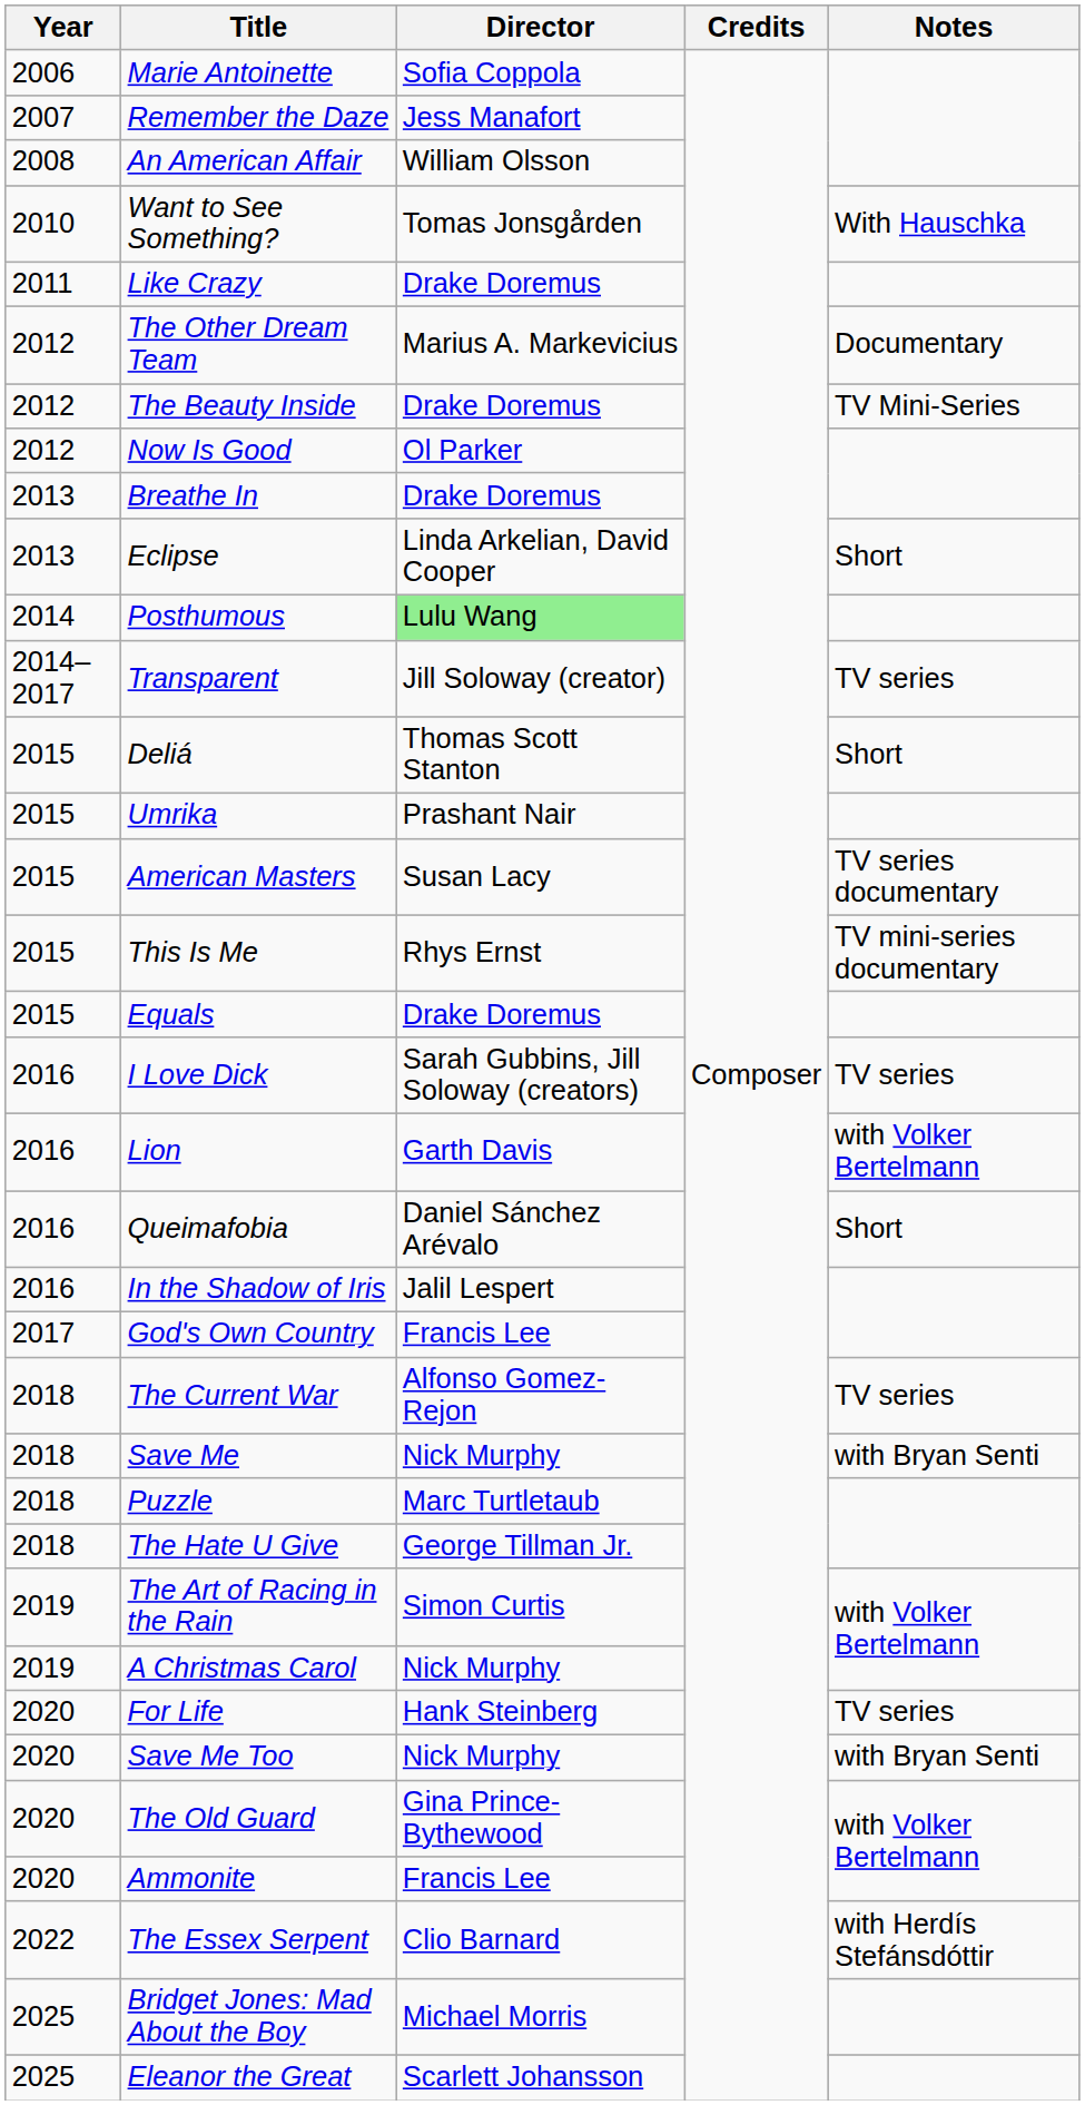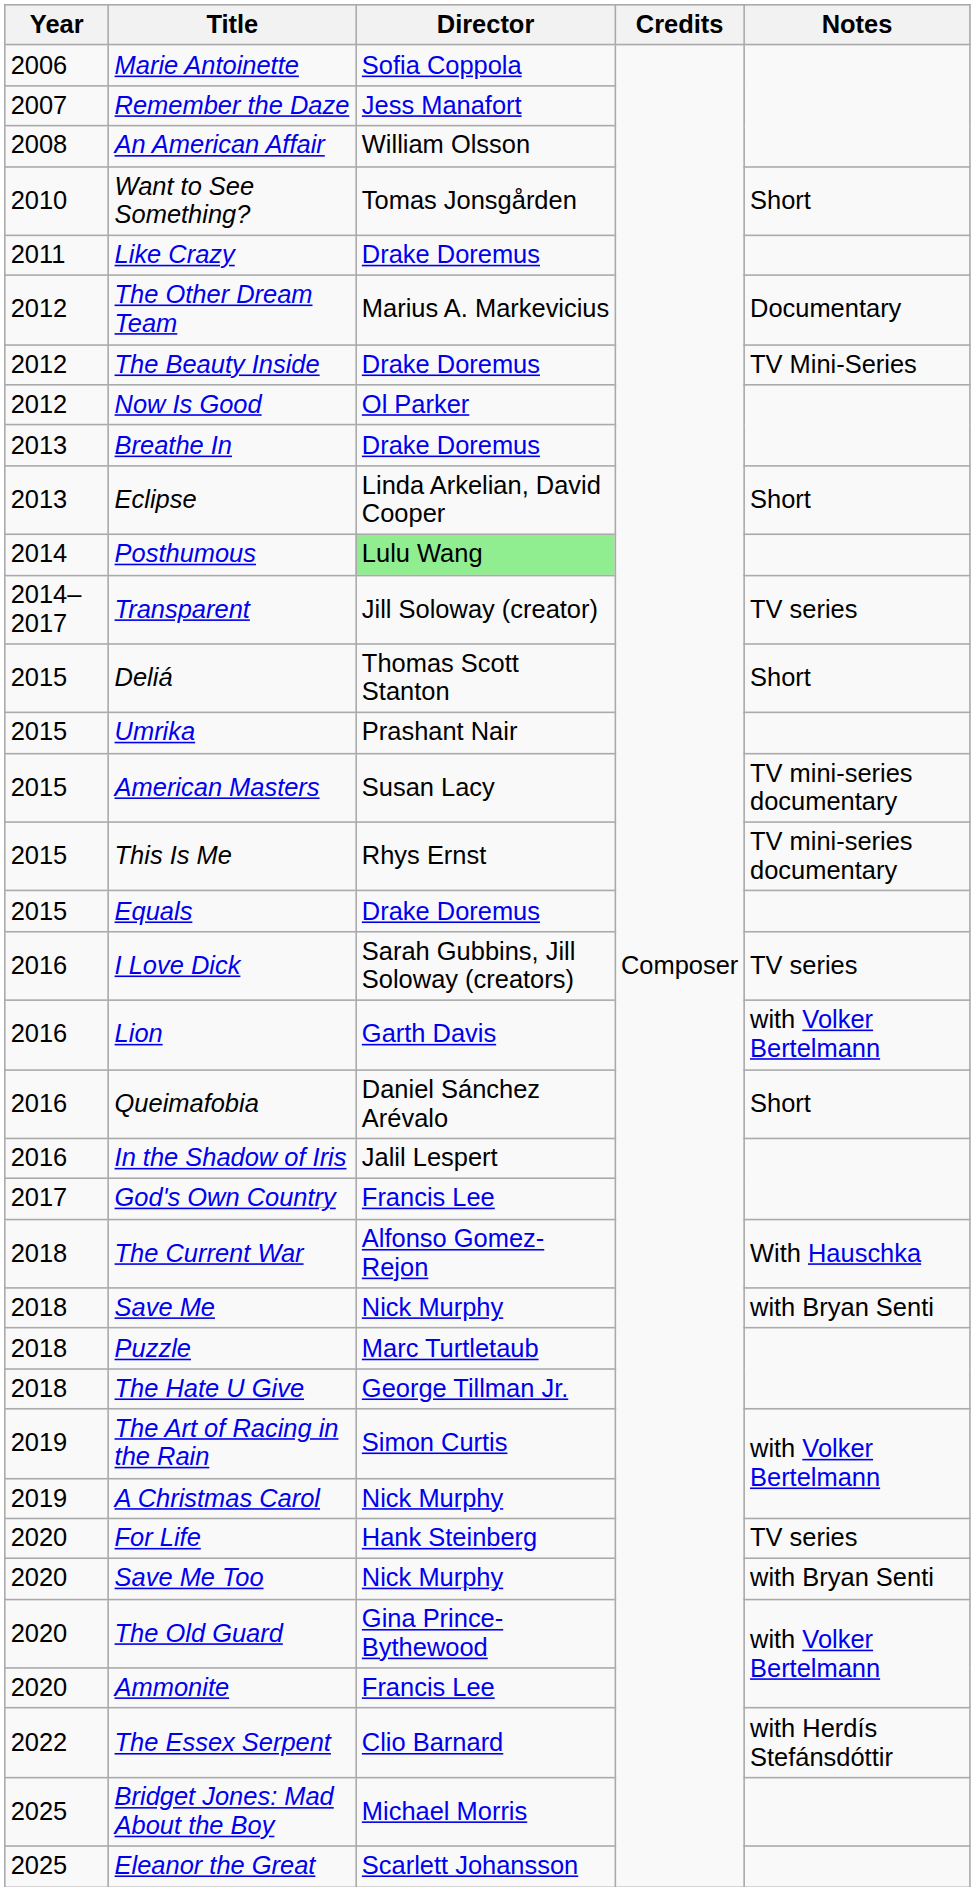 <table class="wikitable sortable">
 <tr>
 <th>Year</th>
 <th>Title</th>
 <th>Director</th>
 <th>Credits</th>
 <th>Notes</th>
 </tr>
 <tr>
 <td>2006</td>
 <td><em><a href='#'>Marie Antoinette</a></em></td>
 <td><a href='#'>Sofia Coppola</a></td>
 <td rowspan="35">Composer</td>
 <td rowspan="3"></td>
 </tr>
 <tr>
 <td>2007</td>
 <td><em><a href='#'>Remember the Daze</a></em></td>
 <td><a href='#'>Jess Manafort</a></td>
 </tr>
 <tr>
 <td>2008</td>
 <td><em><a href='#'>An American Affair</a></em></td>
 <td>William Olsson</td>
 </tr>
 <tr>
 <td>2010</td>
 <td><em>Want to See Something?</em></td>
 <td>Tomas Jonsgården</td>
-<td>With <a href='#'>Hauschka</a></td>
+<td>Short</td>
 </tr>
 <tr>
 <td>2011</td>
 <td><em><a href='#'>Like Crazy</a></em></td>
 <td><a href='#'>Drake Doremus</a></td>
 <td></td>
 </tr>
 <tr>
 <td>2012</td>
 <td><em><a href='#'>The Other Dream Team</a></em></td>
 <td>Marius A. Markevicius</td>
 <td>Documentary</td>
 </tr>
 <tr>
 <td>2012</td>
 <td><em><a href='#'>The Beauty Inside</a></em></td>
 <td><a href='#'>Drake Doremus</a></td>
 <td>TV Mini-Series</td>
 </tr>
 <tr>
 <td>2012</td>
 <td><em><a href='#'>Now Is Good</a></em></td>
 <td><a href='#'>Ol Parker</a></td>
 <td rowspan="2"></td>
 </tr>
 <tr>
 <td>2013</td>
 <td><em><a href='#'>Breathe In</a></em></td>
 <td><a href='#'>Drake Doremus</a></td>
 </tr>
 <tr>
 <td>2013</td>
 <td><em>Eclipse</em></td>
 <td>Linda Arkelian, David Cooper</td>
 <td>Short</td>
 </tr>
 <tr>
 <td>2014</td>
 <td><em><a href='#'>Posthumous</a></em></td>
 <td style="background: lightgreen;">Lulu Wang</td>
 <td></td>
 </tr>
 <tr>
 <td>2014–2017</td>
 <td><em><a href='#'>Transparent</a></em></td>
 <td>Jill Soloway (creator)</td>
 <td>TV series</td>
 </tr>
 <tr>
 <td>2015</td>
 <td><em>Deliá</em></td>
 <td>Thomas Scott Stanton</td>
 <td>Short</td>
 </tr>
 <tr>
 <td>2015</td>
 <td><em><a href='#'>Umrika</a></em></td>
 <td>Prashant Nair</td>
 <td></td>
 </tr>
 <tr>
 <td>2015</td>
 <td><em><a href='#'>American Masters</a></em></td>
 <td>Susan Lacy</td>
-<td>TV series documentary</td>
+<td>TV mini-series documentary</td>
 </tr>
 <tr>
 <td>2015</td>
 <td><em>This Is Me</em></td>
 <td>Rhys Ernst</td>
 <td>TV mini-series documentary</td>
 </tr>
 <tr>
 <td>2015</td>
 <td><em><a href='#'>Equals</a></em></td>
 <td><a href='#'>Drake Doremus</a></td>
 <td></td>
 </tr>
 <tr>
 <td>2016</td>
 <td><em><a href='#'>I Love Dick</a></em></td>
 <td>Sarah Gubbins, Jill Soloway (creators)</td>
 <td>TV series</td>
 </tr>
 <tr>
 <td>2016</td>
 <td><em><a href='#'>Lion</a></em></td>
 <td><a href='#'>Garth Davis</a></td>
 <td>with <a href='#'>Volker Bertelmann</a></td>
 </tr>
 <tr>
 <td>2016</td>
 <td><em>Queimafobia</em></td>
 <td>Daniel Sánchez Arévalo</td>
 <td>Short</td>
 </tr>
 <tr>
 <td>2016</td>
 <td><em><a href='#'>In the Shadow of Iris</a></em></td>
 <td>Jalil Lespert</td>
 <td rowspan="2"></td>
 </tr>
 <tr>
 <td>2017</td>
 <td><em><a href='#'>God's Own Country</a></em></td>
 <td><a href='#'>Francis Lee</a></td>
 </tr>
 <tr>
 <td>2018</td>
 <td><em><a href='#'>The Current War</a></em></td>
 <td><a href='#'>Alfonso Gomez-Rejon</a></td>
-<td>TV series</td>
+<td>With <a href='#'>Hauschka</a></td>
 </tr>
 <tr>
 <td>2018</td>
 <td><a href='#'><em>Save Me</em></a></td>
 <td><a href='#'>Nick Murphy</a></td>
 <td>with Bryan Senti</td>
 </tr>
 <tr>
 <td>2018</td>
 <td><em><a href='#'>Puzzle</a></em></td>
 <td><a href='#'>Marc Turtletaub</a></td>
 <td rowspan="2"></td>
 </tr>
 <tr>
 <td>2018</td>
 <td><em><a href='#'>The Hate U Give</a></em></td>
 <td><a href='#'>George Tillman Jr.</a></td>
 </tr>
 <tr>
 <td>2019</td>
 <td><em><a href='#'>The Art of Racing in the Rain</a></em></td>
 <td><a href='#'>Simon Curtis</a></td>
 <td rowspan="2">with <a href='#'>Volker Bertelmann</a></td>
 </tr>
 <tr>
 <td>2019</td>
 <td><em><a href='#'>A Christmas Carol</a></em></td>
 <td><a href='#'>Nick Murphy</a></td>
 </tr>
 <tr>
 <td>2020</td>
 <td><a href='#'><em>For Life</em></a></td>
 <td><a href='#'>Hank Steinberg</a></td>
 <td>TV series</td>
 </tr>
 <tr>
 <td>2020</td>
 <td><a href='#'><em>Save Me Too</em></a></td>
 <td><a href='#'>Nick Murphy</a></td>
 <td>with Bryan Senti</td>
 </tr>
 <tr>
 <td>2020</td>
 <td><em><a href='#'>The Old Guard</a></em></td>
 <td><a href='#'>Gina Prince-Bythewood</a></td>
 <td rowspan="2">with <a href='#'>Volker Bertelmann</a></td>
 </tr>
 <tr>
 <td>2020</td>
 <td><em><a href='#'>Ammonite</a></em></td>
 <td><a href='#'>Francis Lee</a></td>
 </tr>
 <tr>
 <td>2022</td>
 <td><em><a href='#'>The Essex Serpent</a></em></td>
 <td><a href='#'>Clio Barnard</a></td>
 <td>with Herdís Stefánsdóttir</td>
 </tr>
 <tr>
 <td>2025</td>
 <td><em><a href='#'>Bridget Jones: Mad About the Boy</a></em></td>
 <td><a href='#'>Michael Morris</a></td>
 <td></td>
 </tr>
 <tr>
 <td>2025</td>
 <td><em><a href='#'>Eleanor the Great</a></em></td>
 <td><a href='#'>Scarlett Johansson</a></td>
 <td></td>
 </tr>
 </table>
